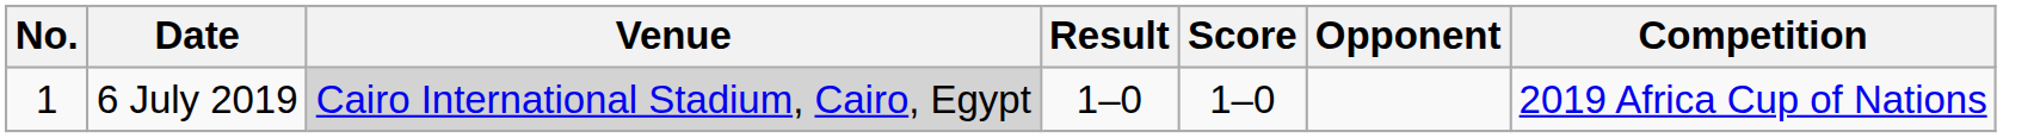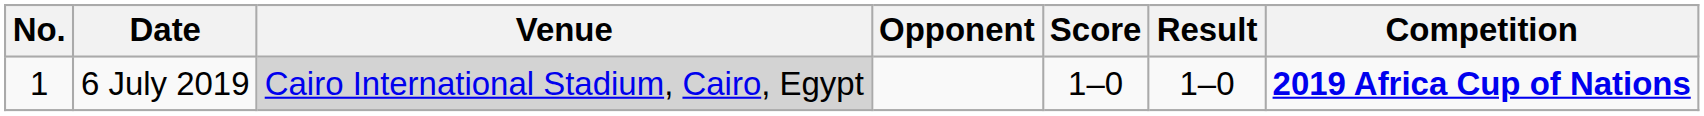 <table class="wikitable sortable">
 <tr>
 <th scope="col">No.</th>
 <th scope="col">Date</th>
 <th scope="col">Venue</th>
+<th scope="col">Opponent</th>
+<th scope="col">Score</th>
 <th scope="col">Result</th>
-<th scope="col">Score</th>
-<th scope="col">Opponent</th>
 <th scope="col">Competition</th>
 </tr>
 <tr>
 <td align="center">1</td>
 <td>6 July 2019</td>
 <td style="background: lightgrey;"><a href='#'>Cairo International Stadium</a>, <a href='#'>Cairo</a>, Egypt</td>
+<td></td>
 <td align="center">1–0</td>
 <td align="center">1–0</td>
-<td></td>
-<td><a href='#'>2019 Africa Cup of Nations</a></td>
+<td><strong><a href='#'>2019 Africa Cup of Nations</a></strong></td>
 </tr>
 </table>
